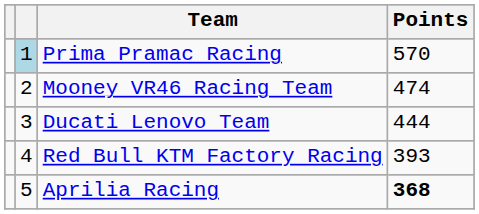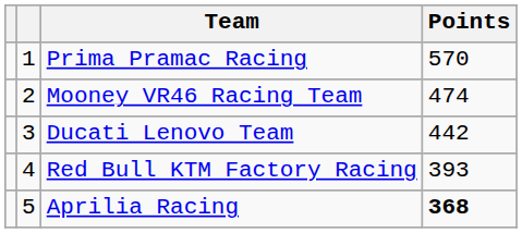 <table class="wikitable" style="font-size: 95%;">
 <tr>
 <th></th>
 <th></th>
 <th>Team</th>
 <th>Points</th>
 </tr>
 <tr>
 <td></td>
-<td align=center style="background: lightblue;">1</td>
+<td align=center>1</td>
 <td> <a href='#'>Prima Pramac Racing</a></td>
 <td align=left>570</td>
 </tr>
 <tr>
 <td></td>
 <td align=center>2</td>
 <td> <a href='#'>Mooney VR46 Racing Team</a></td>
 <td align=left>474</td>
 </tr>
 <tr>
 <td></td>
 <td align=center>3</td>
 <td> <a href='#'>Ducati Lenovo Team</a></td>
-<td align=left>444</td>
+<td align=left>442</td>
 </tr>
 <tr>
 <td></td>
 <td align=center>4</td>
 <td> <a href='#'>Red Bull KTM Factory Racing</a></td>
 <td align=left>393</td>
 </tr>
 <tr>
 <td></td>
 <td align=center>5</td>
 <td> <a href='#'>Aprilia Racing</a></td>
 <td align=left><strong>368</strong></td>
 </tr>
 </table>
